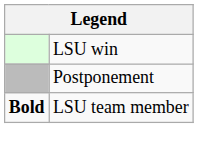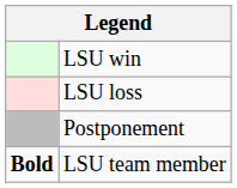 <table class="wikitable" style="font-size:90%">
 <tr>
 <th colspan="2">Legend</th>
 </tr>
 <tr>
 <td bgcolor="#ddffdd"> </td>
 <td>LSU win</td>
+</tr>
+<tr>
+<td bgcolor="#ffdddd"> </td>
+<td>LSU loss</td>
 </tr>
 <tr>
 <td bgcolor="#bbbbbb"> </td>
 <td>Postponement</td>
 </tr>
 <tr>
 <td><strong>Bold</strong></td>
 <td>LSU team member</td>
 </tr>
 </table>
